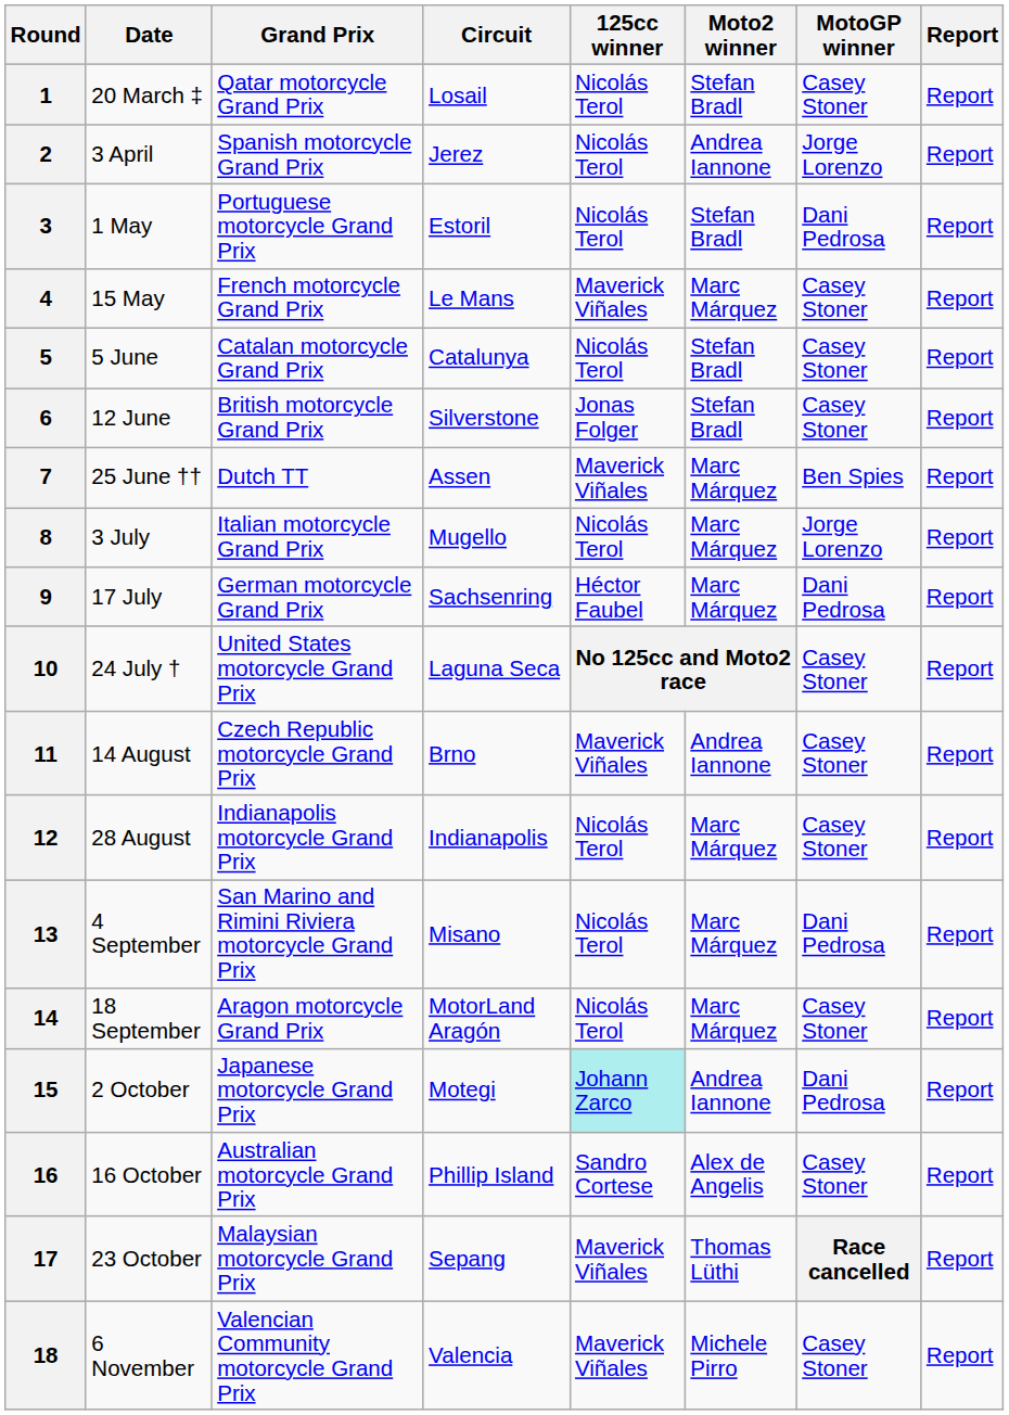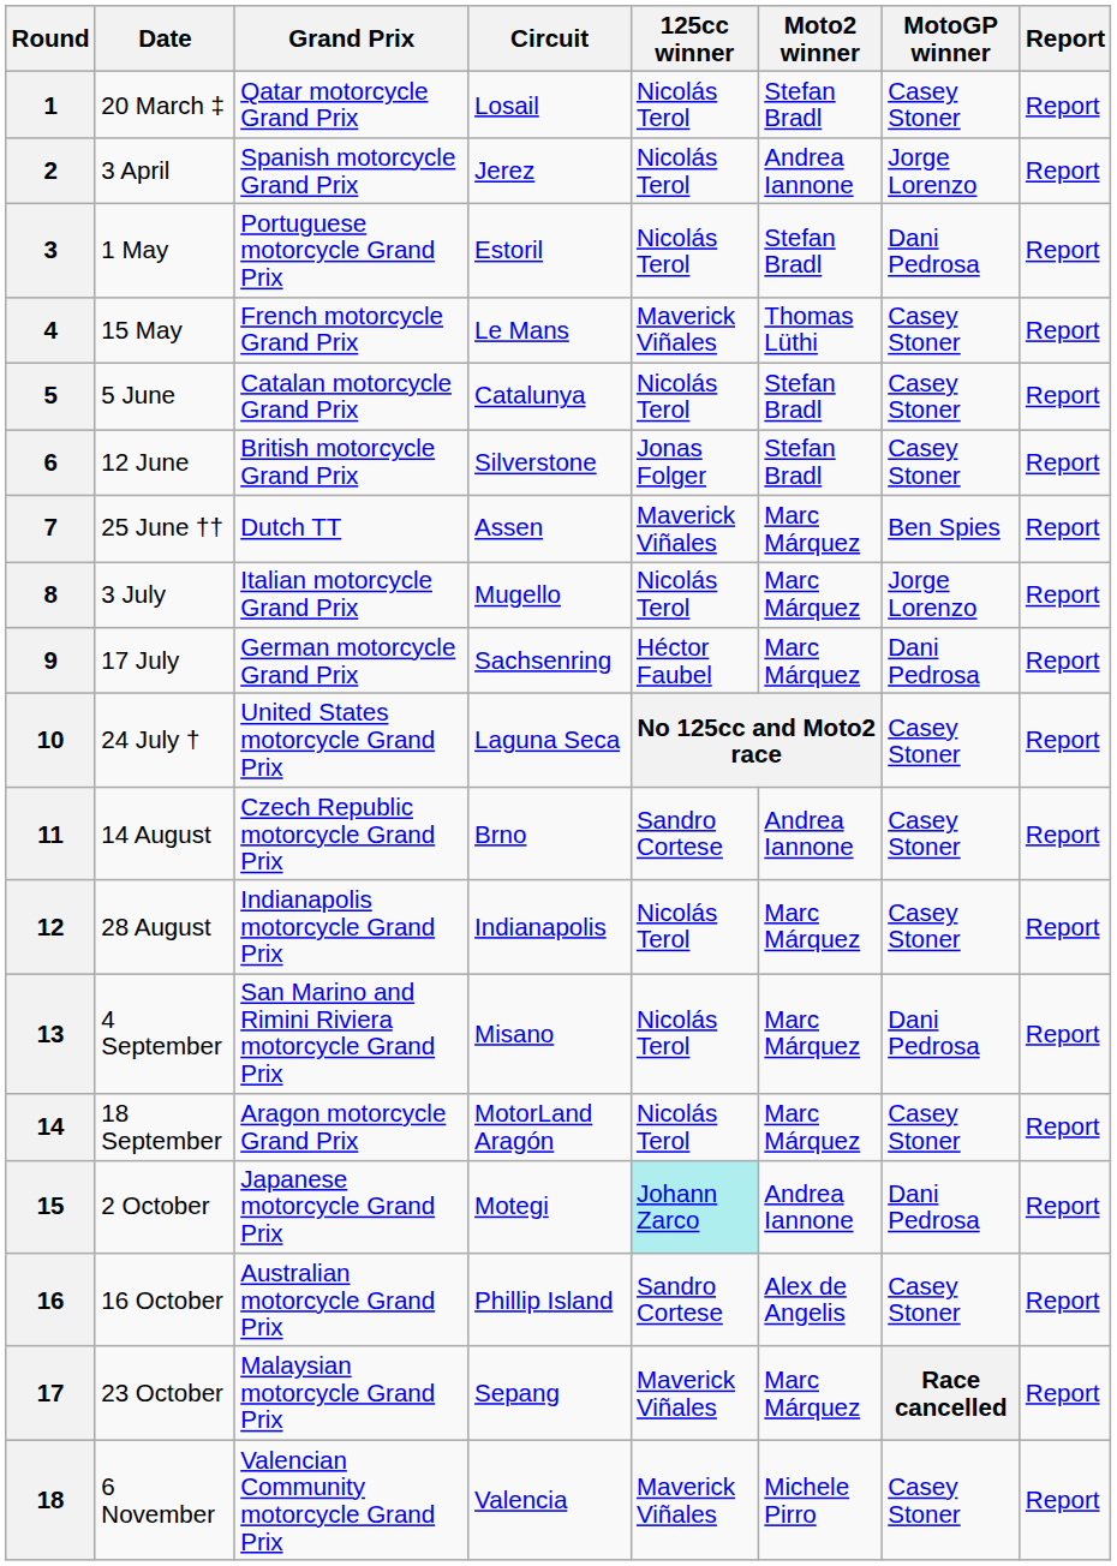 <table class="wikitable" style="font-size: 85%">
 <tr>
 <th>Round</th>
 <th>Date</th>
 <th>Grand Prix</th>
 <th>Circuit</th>
 <th>125cc winner</th>
 <th>Moto2 winner</th>
 <th>MotoGP winner</th>
 <th>Report</th>
 </tr>
 <tr>
 <th>1</th>
 <td>20 March ‡</td>
 <td> <a href='#'>Qatar motorcycle Grand Prix</a></td>
 <td><a href='#'>Losail</a></td>
 <td> <a href='#'>Nicolás Terol</a></td>
 <td> <a href='#'>Stefan Bradl</a></td>
 <td> <a href='#'>Casey Stoner</a></td>
 <td><a href='#'>Report</a></td>
 </tr>
 <tr>
 <th>2</th>
 <td>3 April</td>
 <td> <a href='#'>Spanish motorcycle Grand Prix</a></td>
 <td><a href='#'>Jerez</a></td>
 <td> <a href='#'>Nicolás Terol</a></td>
 <td><span> <a href='#'>Andrea Iannone</a></span></td>
 <td><span> <a href='#'>Jorge Lorenzo</a></span></td>
 <td><a href='#'>Report</a></td>
 </tr>
 <tr>
 <th>3</th>
 <td>1 May</td>
 <td> <a href='#'>Portuguese motorcycle Grand Prix</a></td>
 <td><a href='#'>Estoril</a></td>
 <td> <a href='#'>Nicolás Terol</a></td>
 <td> <a href='#'>Stefan Bradl</a></td>
 <td> <a href='#'>Dani Pedrosa</a></td>
 <td><a href='#'>Report</a></td>
 </tr>
 <tr>
 <th>4</th>
 <td>15 May</td>
 <td> <a href='#'>French motorcycle Grand Prix</a></td>
 <td><a href='#'>Le Mans</a></td>
 <td><span> <a href='#'>Maverick Viñales</a></span></td>
-<td> <a href='#'>Marc Márquez</a></td>
+<td> <a href='#'>Thomas Lüthi</a></td>
 <td> <a href='#'>Casey Stoner</a></td>
 <td><a href='#'>Report</a></td>
 </tr>
 <tr>
 <th>5</th>
 <td>5 June</td>
 <td> <a href='#'>Catalan motorcycle Grand Prix</a></td>
 <td><a href='#'>Catalunya</a></td>
 <td> <a href='#'>Nicolás Terol</a></td>
 <td> <a href='#'>Stefan Bradl</a></td>
 <td> <a href='#'>Casey Stoner</a></td>
 <td><a href='#'>Report</a></td>
 </tr>
 <tr>
 <th>6</th>
 <td>12 June</td>
 <td> <a href='#'>British motorcycle Grand Prix</a></td>
 <td><a href='#'>Silverstone</a></td>
 <td> <a href='#'>Jonas Folger</a></td>
 <td> <a href='#'>Stefan Bradl</a></td>
 <td> <a href='#'>Casey Stoner</a></td>
 <td><a href='#'>Report</a></td>
 </tr>
 <tr>
 <th>7</th>
 <td>25 June ††</td>
 <td> <a href='#'>Dutch TT</a></td>
 <td><a href='#'>Assen</a></td>
 <td> <a href='#'>Maverick Viñales</a></td>
 <td> <a href='#'>Marc Márquez</a></td>
 <td> <a href='#'>Ben Spies</a></td>
 <td><a href='#'>Report</a></td>
 </tr>
 <tr>
 <th>8</th>
 <td>3 July</td>
 <td> <a href='#'>Italian motorcycle Grand Prix</a></td>
 <td><a href='#'>Mugello</a></td>
 <td> <a href='#'>Nicolás Terol</a></td>
 <td> <a href='#'>Marc Márquez</a></td>
 <td> <a href='#'>Jorge Lorenzo</a></td>
 <td><a href='#'>Report</a></td>
 </tr>
 <tr>
 <th>9</th>
 <td>17 July</td>
 <td> <a href='#'>German motorcycle Grand Prix</a></td>
 <td><a href='#'>Sachsenring</a></td>
 <td> <a href='#'>Héctor Faubel</a></td>
 <td> <a href='#'>Marc Márquez</a></td>
 <td> <a href='#'>Dani Pedrosa</a></td>
 <td><a href='#'>Report</a></td>
 </tr>
 <tr>
 <th>10</th>
 <td>24 July †</td>
 <td> <a href='#'>United States motorcycle Grand Prix</a></td>
 <td><a href='#'>Laguna Seca</a></td>
 <th colspan="2">No 125cc and Moto2 race</th>
 <td> <a href='#'>Casey Stoner</a></td>
 <td><a href='#'>Report</a></td>
 </tr>
 <tr>
 <th>11</th>
 <td>14 August</td>
 <td> <a href='#'>Czech Republic motorcycle Grand Prix</a></td>
 <td><a href='#'>Brno</a></td>
-<td><span> <a href='#'>Maverick Viñales</a></span></td>
+<td> <a href='#'>Sandro Cortese</a></td>
 <td> <a href='#'>Andrea Iannone</a></td>
 <td> <a href='#'>Casey Stoner</a></td>
 <td><a href='#'>Report</a></td>
 </tr>
 <tr>
 <th>12</th>
 <td>28 August</td>
 <td> <a href='#'>Indianapolis motorcycle Grand Prix</a></td>
 <td><a href='#'>Indianapolis</a></td>
 <td> <a href='#'>Nicolás Terol</a></td>
 <td> <a href='#'>Marc Márquez</a></td>
 <td> <a href='#'>Casey Stoner</a></td>
 <td><a href='#'>Report</a></td>
 </tr>
 <tr>
 <th>13</th>
 <td>4 September</td>
 <td><span> <a href='#'>San Marino and Rimini Riviera motorcycle Grand Prix</a></span></td>
 <td><a href='#'>Misano</a></td>
 <td> <a href='#'>Nicolás Terol</a></td>
 <td> <a href='#'>Marc Márquez</a></td>
 <td> <a href='#'>Dani Pedrosa</a></td>
 <td><a href='#'>Report</a></td>
 </tr>
 <tr>
 <th>14</th>
 <td><span>18 September</span></td>
 <td> <a href='#'>Aragon motorcycle Grand Prix</a></td>
 <td><span><a href='#'>MotorLand Aragón</a></span></td>
 <td> <a href='#'>Nicolás Terol</a></td>
 <td> <a href='#'>Marc Márquez</a></td>
 <td> <a href='#'>Casey Stoner</a></td>
 <td><a href='#'>Report</a></td>
 </tr>
 <tr>
 <th>15</th>
 <td>2 October</td>
 <td> <a href='#'>Japanese motorcycle Grand Prix</a></td>
 <td><a href='#'>Motegi</a></td>
 <td style="background: paleturquoise;"> <a href='#'>Johann Zarco</a></td>
 <td> <a href='#'>Andrea Iannone</a></td>
 <td> <a href='#'>Dani Pedrosa</a></td>
 <td><a href='#'>Report</a></td>
 </tr>
 <tr>
 <th>16</th>
 <td>16 October</td>
 <td> <a href='#'>Australian motorcycle Grand Prix</a></td>
 <td><a href='#'>Phillip Island</a></td>
 <td> <a href='#'>Sandro Cortese</a></td>
 <td> <a href='#'>Alex de Angelis</a></td>
 <td> <a href='#'>Casey Stoner</a></td>
 <td><a href='#'>Report</a></td>
 </tr>
 <tr>
 <th>17</th>
 <td>23 October</td>
 <td> <a href='#'>Malaysian motorcycle Grand Prix</a></td>
 <td><a href='#'>Sepang</a></td>
 <td> <a href='#'>Maverick Viñales</a></td>
-<td> <a href='#'>Thomas Lüthi</a></td>
+<td> <a href='#'>Marc Márquez</a></td>
 <th>Race cancelled</th>
 <td><a href='#'>Report</a></td>
 </tr>
 <tr>
 <th>18</th>
 <td>6 November</td>
 <td> <a href='#'>Valencian Community motorcycle Grand Prix</a></td>
 <td><a href='#'>Valencia</a></td>
 <td> <a href='#'>Maverick Viñales</a></td>
 <td> <a href='#'>Michele Pirro</a></td>
 <td> <a href='#'>Casey Stoner</a></td>
 <td><a href='#'>Report</a></td>
 </tr>
 </table>
